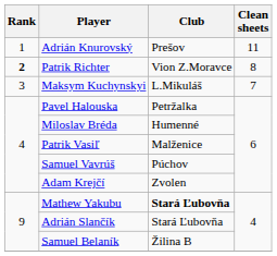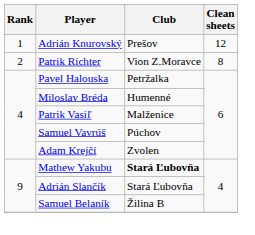 <table class="wikitable" style="text-align:center">
 <tr>
 <th>Rank</th>
 <th>Player</th>
 <th>Club</th>
 <th>Clean<br> sheets</th>
 </tr>
 <tr>
 <td rowspan="1">1</td>
 <td align="left"> <a href='#'>Adrián Knurovský</a></td>
 <td align="left">Prešov</td>
-<td rowspan="1">11</td>
+<td rowspan="1">12</td>
 </tr>
 <tr>
-<td rowspan="1"><strong>2</strong></td>
+<td rowspan="1">2</td>
 <td align="left"> <a href='#'>Patrik Richter</a></td>
 <td align="left">Vion Z.Moravce</td>
 <td rowspan="1">8</td>
-</tr>
-<tr>
-<td rowspan="1">3</td>
-<td align="left"> <a href='#'>Maksym Kuchynskyi</a></td>
-<td align="left">L.Mikuláš</td>
-<td rowspan="1">7</td>
 </tr>
 <tr>
 <td rowspan="5">4</td>
 <td align="left"> <a href='#'>Pavel Halouska</a></td>
 <td align="left">Petržalka</td>
 <td rowspan="5">6</td>
 </tr>
 <tr>
 <td align="left"> <a href='#'>Miloslav Bréda</a></td>
 <td align="left">Humenné</td>
 </tr>
 <tr>
 <td align="left"> <a href='#'>Patrik Vasiľ</a></td>
 <td align="left">Malženice</td>
 </tr>
 <tr>
 <td align="left"> <a href='#'>Samuel Vavrúš</a></td>
 <td align="left">Púchov</td>
 </tr>
 <tr>
 <td align="left"> <a href='#'>Adam Krejčí</a></td>
 <td align="left">Zvolen</td>
 </tr>
 <tr>
 <td rowspan="3">9</td>
 <td align="left"> <a href='#'>Mathew Yakubu</a></td>
 <td align="left"><strong>Stará Ľubovňa</strong></td>
 <td rowspan="3">4</td>
 </tr>
 <tr>
 <td align="left"> <a href='#'>Adrián Slančík</a></td>
 <td align="left">Stará Ľubovňa</td>
 </tr>
 <tr>
 <td align="left"> <a href='#'>Samuel Belaník</a></td>
 <td align="left">Žilina B</td>
 </tr>
 <tr>
 </tr>
 </table>
